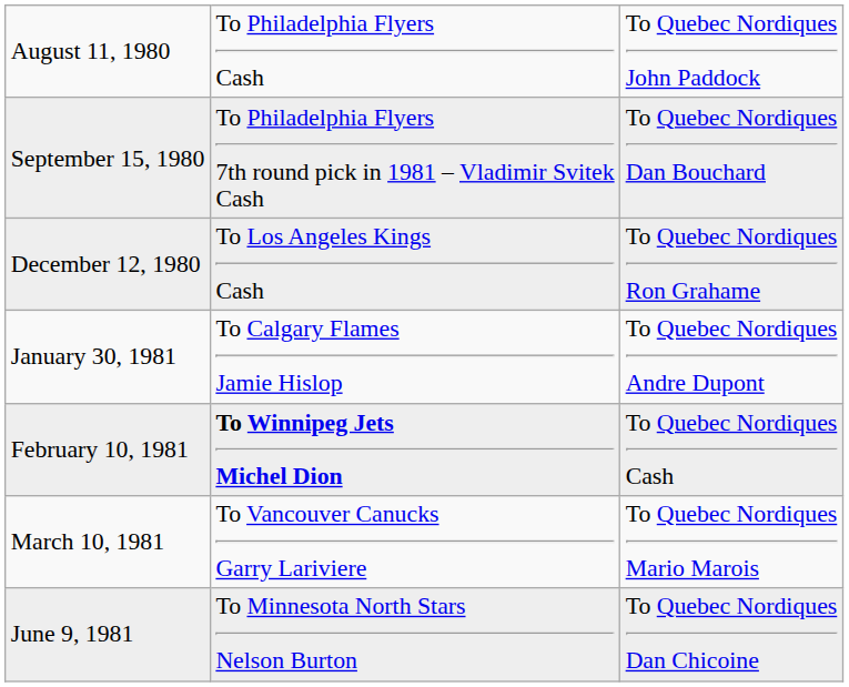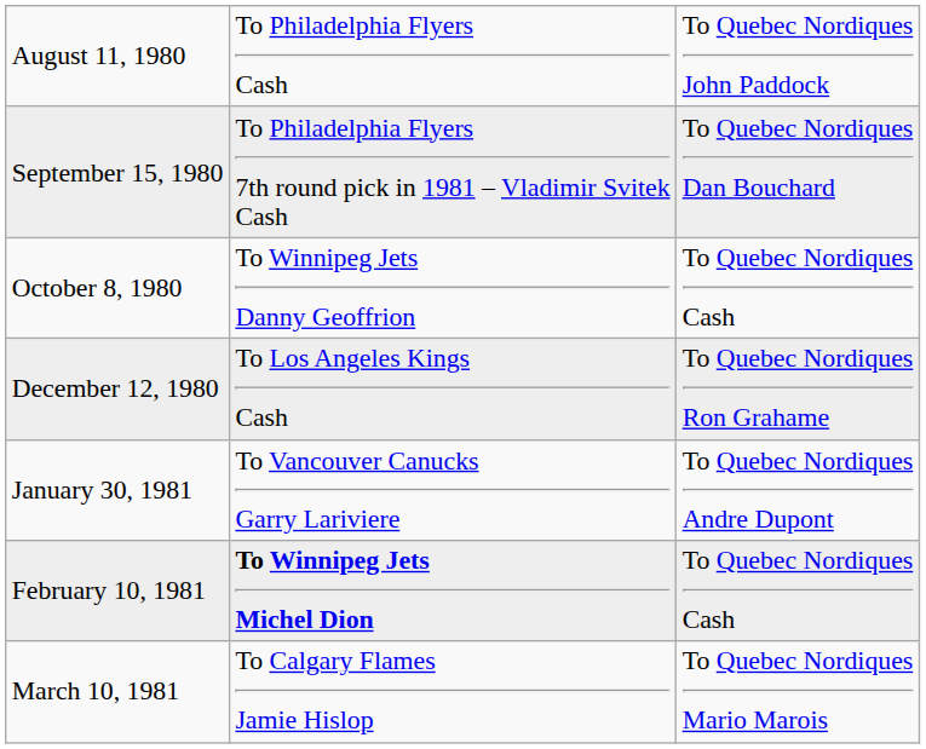 <table class="wikitable">
 <tr>
 <td>August 11, 1980</td>
 <td valign="top">To <a href='#'>Philadelphia Flyers</a><hr>Cash</td>
 <td valign="top">To <a href='#'>Quebec Nordiques</a><hr><a href='#'>John Paddock</a></td>
 </tr>
 <tr style="background:#eee;">
 <td>September 15, 1980</td>
 <td valign="top">To <a href='#'>Philadelphia Flyers</a><hr>7th round pick in <a href='#'>1981</a> – <a href='#'>Vladimir Svitek</a> <br> Cash</td>
 <td valign="top">To <a href='#'>Quebec Nordiques</a><hr><a href='#'>Dan Bouchard</a></td>
 </tr>
+<tr>
+<td>October 8, 1980</td>
+<td valign="top">To <a href='#'>Winnipeg Jets</a><hr><a href='#'>Danny Geoffrion</a></td>
+<td valign="top">To <a href='#'>Quebec Nordiques</a><hr>Cash</td>
+</tr>
 <tr style="background:#eee;">
 <td>December 12, 1980</td>
 <td valign="top">To <a href='#'>Los Angeles Kings</a><hr>Cash</td>
 <td valign="top">To <a href='#'>Quebec Nordiques</a><hr><a href='#'>Ron Grahame</a></td>
 </tr>
 <tr>
 <td>January 30, 1981</td>
-<td valign="top">To <a href='#'>Calgary Flames</a><hr><a href='#'>Jamie Hislop</a></td>
+<td valign="top">To <a href='#'>Vancouver Canucks</a><hr><a href='#'>Garry Lariviere</a></td>
 <td valign="top">To <a href='#'>Quebec Nordiques</a><hr><a href='#'>Andre Dupont</a></td>
 </tr>
 <tr style="background:#eee;">
 <td>February 10, 1981</td>
 <td valign="top"><strong>To <a href='#'>Winnipeg Jets</a><hr><a href='#'>Michel Dion</a></strong></td>
 <td valign="top">To <a href='#'>Quebec Nordiques</a><hr>Cash</td>
 </tr>
 <tr>
 <td>March 10, 1981</td>
-<td valign="top">To <a href='#'>Vancouver Canucks</a><hr><a href='#'>Garry Lariviere</a></td>
+<td valign="top">To <a href='#'>Calgary Flames</a><hr><a href='#'>Jamie Hislop</a></td>
 <td valign="top">To <a href='#'>Quebec Nordiques</a><hr><a href='#'>Mario Marois</a></td>
 </tr>
-<tr style="background:#eee;">
-<td>June 9, 1981</td>
-<td valign="top">To <a href='#'>Minnesota North Stars</a><hr><a href='#'>Nelson Burton</a></td>
-<td valign="top">To <a href='#'>Quebec Nordiques</a><hr><a href='#'>Dan Chicoine</a></td>
-</tr>
 </table>
